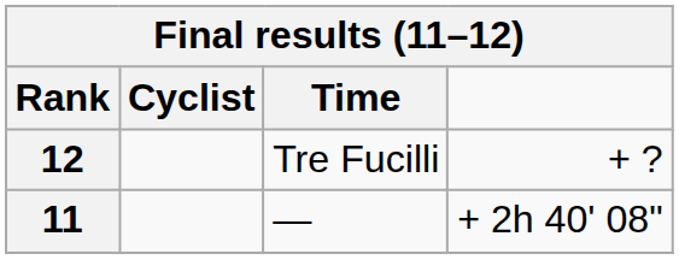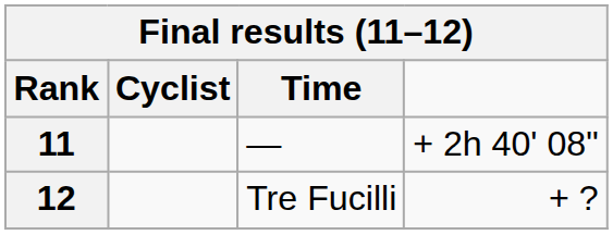 <table class="collapsible collapsed wikitable">
 <tr>
 <th colspan=4>Final results (11–12)</th>
 </tr>
 <tr>
 <th>Rank</th>
 <th>Cyclist</th>
 <th>Time</th>
 </tr>
 <tr>
+<th style="text-align:center;">11</th>
+<td></td>
+<td>—</td>
+<td align="right">+ 2h 40' 08"</td>
+</tr>
+<tr>
 <th style="text-align:center;">12</th>
 <td></td>
 <td>Tre Fucilli</td>
 <td align="right">+ ?</td>
 </tr>
 <tr>
-<th style="text-align:center;">11</th>
-<td></td>
-<td>—</td>
-<td align="right">+ 2h 40' 08"</td>
-</tr>
-<tr>
 </tr>
 </table>
